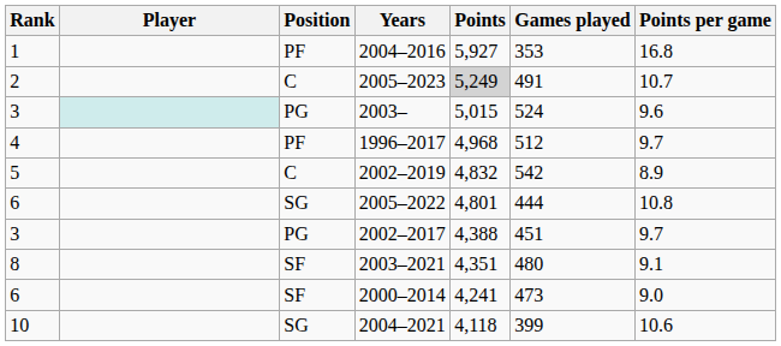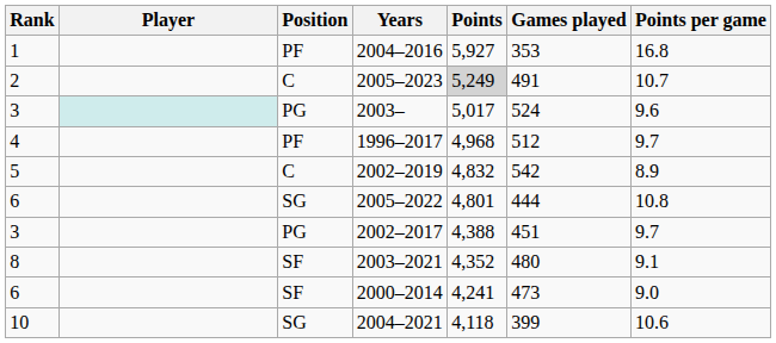 <table class="wikitable sortable">
 <tr>
 <th>Rank</th>
 <th style="width: 11em">Player</th>
 <th>Position</th>
 <th>Years</th>
 <th>Points</th>
 <th>Games played</th>
 <th>Points per game</th>
 </tr>
 <tr>
 <td>1</td>
 <td></td>
 <td>PF</td>
 <td>2004–2016</td>
 <td>5,927</td>
 <td>353</td>
 <td>16.8</td>
 </tr>
 <tr>
 <td>2</td>
 <td></td>
 <td>C</td>
 <td>2005–2023</td>
 <td style="background: lightgrey;">5,249</td>
 <td>491</td>
 <td>10.7</td>
 </tr>
 <tr>
 <td>3</td>
 <td bgcolor="#CFECEC"></td>
 <td>PG</td>
 <td>2003–</td>
-<td>5,015</td>
+<td>5,017</td>
 <td>524</td>
 <td>9.6</td>
 </tr>
 <tr>
 <td>4</td>
 <td></td>
 <td>PF</td>
 <td>1996–2017</td>
 <td>4,968</td>
 <td>512</td>
 <td>9.7</td>
 </tr>
 <tr>
 <td>5</td>
 <td></td>
 <td>C</td>
 <td>2002–2019</td>
 <td>4,832</td>
 <td>542</td>
 <td>8.9</td>
 </tr>
 <tr>
 <td>6</td>
 <td></td>
 <td>SG</td>
 <td>2005–2022</td>
 <td>4,801</td>
 <td>444</td>
 <td>10.8</td>
 </tr>
 <tr>
 <td>3</td>
 <td></td>
 <td>PG</td>
 <td>2002–2017</td>
 <td>4,388</td>
 <td>451</td>
 <td>9.7</td>
 </tr>
 <tr>
 <td>8</td>
 <td></td>
 <td>SF</td>
 <td>2003–2021</td>
-<td>4,351</td>
+<td>4,352</td>
 <td>480</td>
 <td>9.1</td>
 </tr>
 <tr>
 <td>6</td>
 <td></td>
 <td>SF</td>
 <td>2000–2014</td>
 <td>4,241</td>
 <td>473</td>
 <td>9.0</td>
 </tr>
 <tr>
 <td>10</td>
 <td></td>
 <td>SG</td>
 <td>2004–2021</td>
 <td>4,118</td>
 <td>399</td>
 <td>10.6</td>
 </tr>
 <tr>
 </tr>
 </table>
